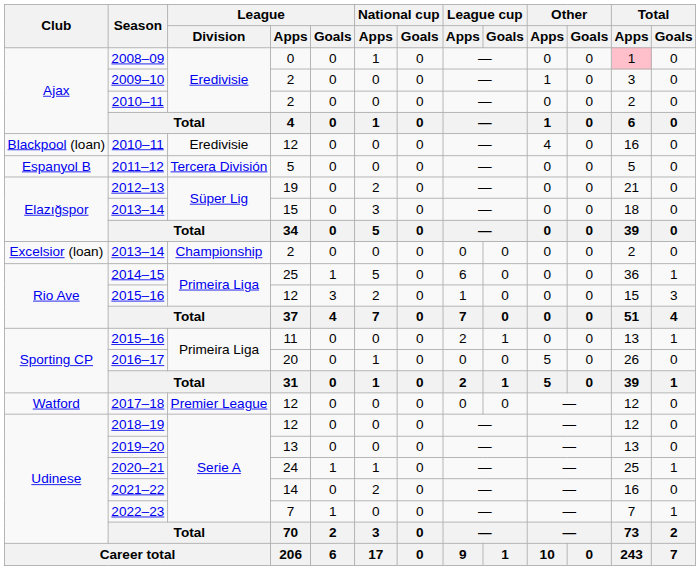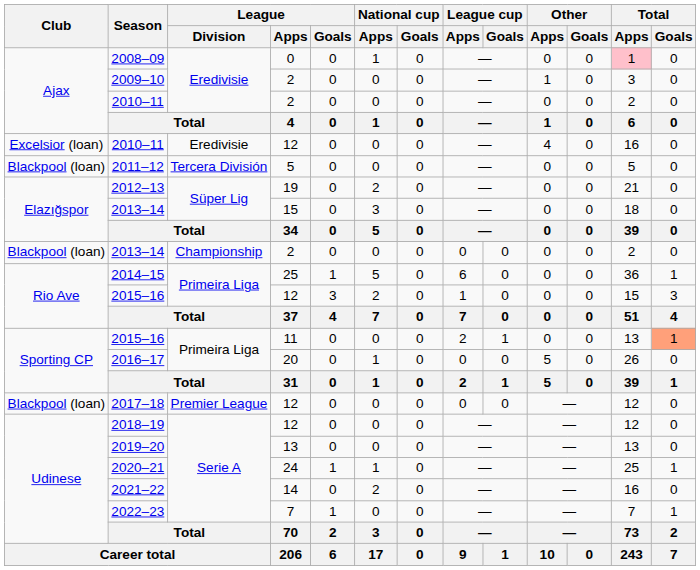 <table class="wikitable" style="text-align: center">
 <tr>
 <th rowspan="2">Club</th>
 <th rowspan="2">Season</th>
 <th colspan="3">League</th>
 <th colspan="2">National cup</th>
 <th colspan="2">League cup</th>
 <th colspan="2">Other</th>
 <th colspan="2">Total</th>
 </tr>
 <tr>
 <th>Division</th>
 <th>Apps</th>
 <th>Goals</th>
 <th>Apps</th>
 <th>Goals</th>
 <th>Apps</th>
 <th>Goals</th>
 <th>Apps</th>
 <th>Goals</th>
 <th>Apps</th>
 <th>Goals</th>
 </tr>
 <tr>
 <td rowspan="4"><a href='#'>Ajax</a></td>
 <td><a href='#'>2008–09</a></td>
 <td rowspan="3"><a href='#'>Eredivisie</a></td>
 <td>0</td>
 <td>0</td>
 <td>1</td>
 <td>0</td>
 <td colspan="2">—</td>
 <td>0</td>
 <td>0</td>
 <td style="background: pink;">1</td>
 <td>0</td>
 </tr>
 <tr>
 <td><a href='#'>2009–10</a></td>
 <td>2</td>
 <td>0</td>
 <td>0</td>
 <td>0</td>
 <td colspan="2">—</td>
 <td>1</td>
 <td>0</td>
 <td>3</td>
 <td>0</td>
 </tr>
 <tr>
 <td><a href='#'>2010–11</a></td>
 <td>2</td>
 <td>0</td>
 <td>0</td>
 <td>0</td>
 <td colspan="2">—</td>
 <td>0</td>
 <td>0</td>
 <td>2</td>
 <td>0</td>
 </tr>
 <tr>
 <th colspan="2">Total</th>
 <th>4</th>
 <th>0</th>
 <th>1</th>
 <th>0</th>
 <th colspan="2">—</th>
 <th>1</th>
 <th>0</th>
 <th>6</th>
 <th>0</th>
 </tr>
 <tr>
-<td><a href='#'>Blackpool</a> (loan)</td>
+<td><a href='#'>Excelsior</a> (loan)</td>
 <td><a href='#'>2010–11</a></td>
 <td>Eredivisie</td>
 <td>12</td>
 <td>0</td>
 <td>0</td>
 <td>0</td>
 <td colspan="2">—</td>
 <td>4</td>
 <td>0</td>
 <td>16</td>
 <td>0</td>
 </tr>
 <tr>
-<td><a href='#'>Espanyol B</a></td>
+<td><a href='#'>Blackpool</a> (loan)</td>
 <td><a href='#'>2011–12</a></td>
 <td><a href='#'>Tercera División</a></td>
 <td>5</td>
 <td>0</td>
 <td>0</td>
 <td>0</td>
 <td colspan="2">—</td>
 <td>0</td>
 <td>0</td>
 <td>5</td>
 <td>0</td>
 </tr>
 <tr>
 <td rowspan="3"><a href='#'>Elazığspor</a></td>
 <td><a href='#'>2012–13</a></td>
 <td rowspan="2"><a href='#'>Süper Lig</a></td>
 <td>19</td>
 <td>0</td>
 <td>2</td>
 <td>0</td>
 <td colspan="2">—</td>
 <td>0</td>
 <td>0</td>
 <td>21</td>
 <td>0</td>
 </tr>
 <tr>
 <td><a href='#'>2013–14</a></td>
 <td>15</td>
 <td>0</td>
 <td>3</td>
 <td>0</td>
 <td colspan="2">—</td>
 <td>0</td>
 <td>0</td>
 <td>18</td>
 <td>0</td>
 </tr>
 <tr>
 <th colspan="2">Total</th>
 <th>34</th>
 <th>0</th>
 <th>5</th>
 <th>0</th>
 <th colspan="2">—</th>
 <th>0</th>
 <th>0</th>
 <th>39</th>
 <th>0</th>
 </tr>
 <tr>
-<td><a href='#'>Excelsior</a> (loan)</td>
+<td><a href='#'>Blackpool</a> (loan)</td>
 <td><a href='#'>2013–14</a></td>
 <td><a href='#'>Championship</a></td>
 <td>2</td>
 <td>0</td>
 <td>0</td>
 <td>0</td>
 <td>0</td>
 <td>0</td>
 <td>0</td>
 <td>0</td>
 <td>2</td>
 <td>0</td>
 </tr>
 <tr>
 <td rowspan="3"><a href='#'>Rio Ave</a></td>
 <td><a href='#'>2014–15</a></td>
 <td rowspan="2"><a href='#'>Primeira Liga</a></td>
 <td>25</td>
 <td>1</td>
 <td>5</td>
 <td>0</td>
 <td>6</td>
 <td>0</td>
 <td>0</td>
 <td>0</td>
 <td>36</td>
 <td>1</td>
 </tr>
 <tr>
 <td><a href='#'>2015–16</a></td>
 <td>12</td>
 <td>3</td>
 <td>2</td>
 <td>0</td>
 <td>1</td>
 <td>0</td>
 <td>0</td>
 <td>0</td>
 <td>15</td>
 <td>3</td>
 </tr>
 <tr>
 <th colspan="2">Total</th>
 <th>37</th>
 <th>4</th>
 <th>7</th>
 <th>0</th>
 <th>7</th>
 <th>0</th>
 <th>0</th>
 <th>0</th>
 <th>51</th>
 <th>4</th>
 </tr>
 <tr>
 <td rowspan="3"><a href='#'>Sporting CP</a></td>
 <td><a href='#'>2015–16</a></td>
 <td rowspan="2">Primeira Liga</td>
 <td>11</td>
 <td>0</td>
 <td>0</td>
 <td>0</td>
 <td>2</td>
 <td>1</td>
 <td>0</td>
 <td>0</td>
 <td>13</td>
-<td>1</td>
+<td style="background: lightsalmon;">1</td>
 </tr>
 <tr>
 <td><a href='#'>2016–17</a></td>
 <td>20</td>
 <td>0</td>
 <td>1</td>
 <td>0</td>
 <td>0</td>
 <td>0</td>
 <td>5</td>
 <td>0</td>
 <td>26</td>
 <td>0</td>
 </tr>
 <tr>
 <th colspan="2">Total</th>
 <th>31</th>
 <th>0</th>
 <th>1</th>
 <th>0</th>
 <th>2</th>
 <th>1</th>
 <th>5</th>
 <th>0</th>
 <th>39</th>
 <th>1</th>
 </tr>
 <tr>
-<td><a href='#'>Watford</a></td>
+<td><a href='#'>Blackpool</a> (loan)</td>
 <td><a href='#'>2017–18</a></td>
 <td><a href='#'>Premier League</a></td>
 <td>12</td>
 <td>0</td>
 <td>0</td>
 <td>0</td>
 <td>0</td>
 <td>0</td>
 <td colspan="2">—</td>
 <td>12</td>
 <td>0</td>
 </tr>
 <tr>
 <td rowspan="6"><a href='#'>Udinese</a></td>
 <td><a href='#'>2018–19</a></td>
 <td rowspan="5"><a href='#'>Serie A</a></td>
 <td>12</td>
 <td>0</td>
 <td>0</td>
 <td>0</td>
 <td colspan="2">—</td>
 <td colspan="2">—</td>
 <td>12</td>
 <td>0</td>
 </tr>
 <tr>
 <td><a href='#'>2019–20</a></td>
 <td>13</td>
 <td>0</td>
 <td>0</td>
 <td>0</td>
 <td colspan="2">—</td>
 <td colspan="2">—</td>
 <td>13</td>
 <td>0</td>
 </tr>
 <tr>
 <td><a href='#'>2020–21</a></td>
 <td>24</td>
 <td>1</td>
 <td>1</td>
 <td>0</td>
 <td colspan="2">—</td>
 <td colspan="2">—</td>
 <td>25</td>
 <td>1</td>
 </tr>
 <tr>
 <td><a href='#'>2021–22</a></td>
 <td>14</td>
 <td>0</td>
 <td>2</td>
 <td>0</td>
 <td colspan="2">—</td>
 <td colspan="2">—</td>
 <td>16</td>
 <td>0</td>
 </tr>
 <tr>
 <td><a href='#'>2022–23</a></td>
 <td>7</td>
 <td>1</td>
 <td>0</td>
 <td>0</td>
 <td colspan="2">—</td>
 <td colspan="2">—</td>
 <td>7</td>
 <td>1</td>
 </tr>
 <tr>
 <th colspan="2">Total</th>
 <th>70</th>
 <th>2</th>
 <th>3</th>
 <th>0</th>
 <th colspan="2">—</th>
 <th colspan="2">—</th>
 <th>73</th>
 <th>2</th>
 </tr>
 <tr>
 <th colspan="3">Career total</th>
 <th>206</th>
 <th>6</th>
 <th>17</th>
 <th>0</th>
 <th>9</th>
 <th>1</th>
 <th>10</th>
 <th>0</th>
 <th>243</th>
 <th>7</th>
 </tr>
 </table>
